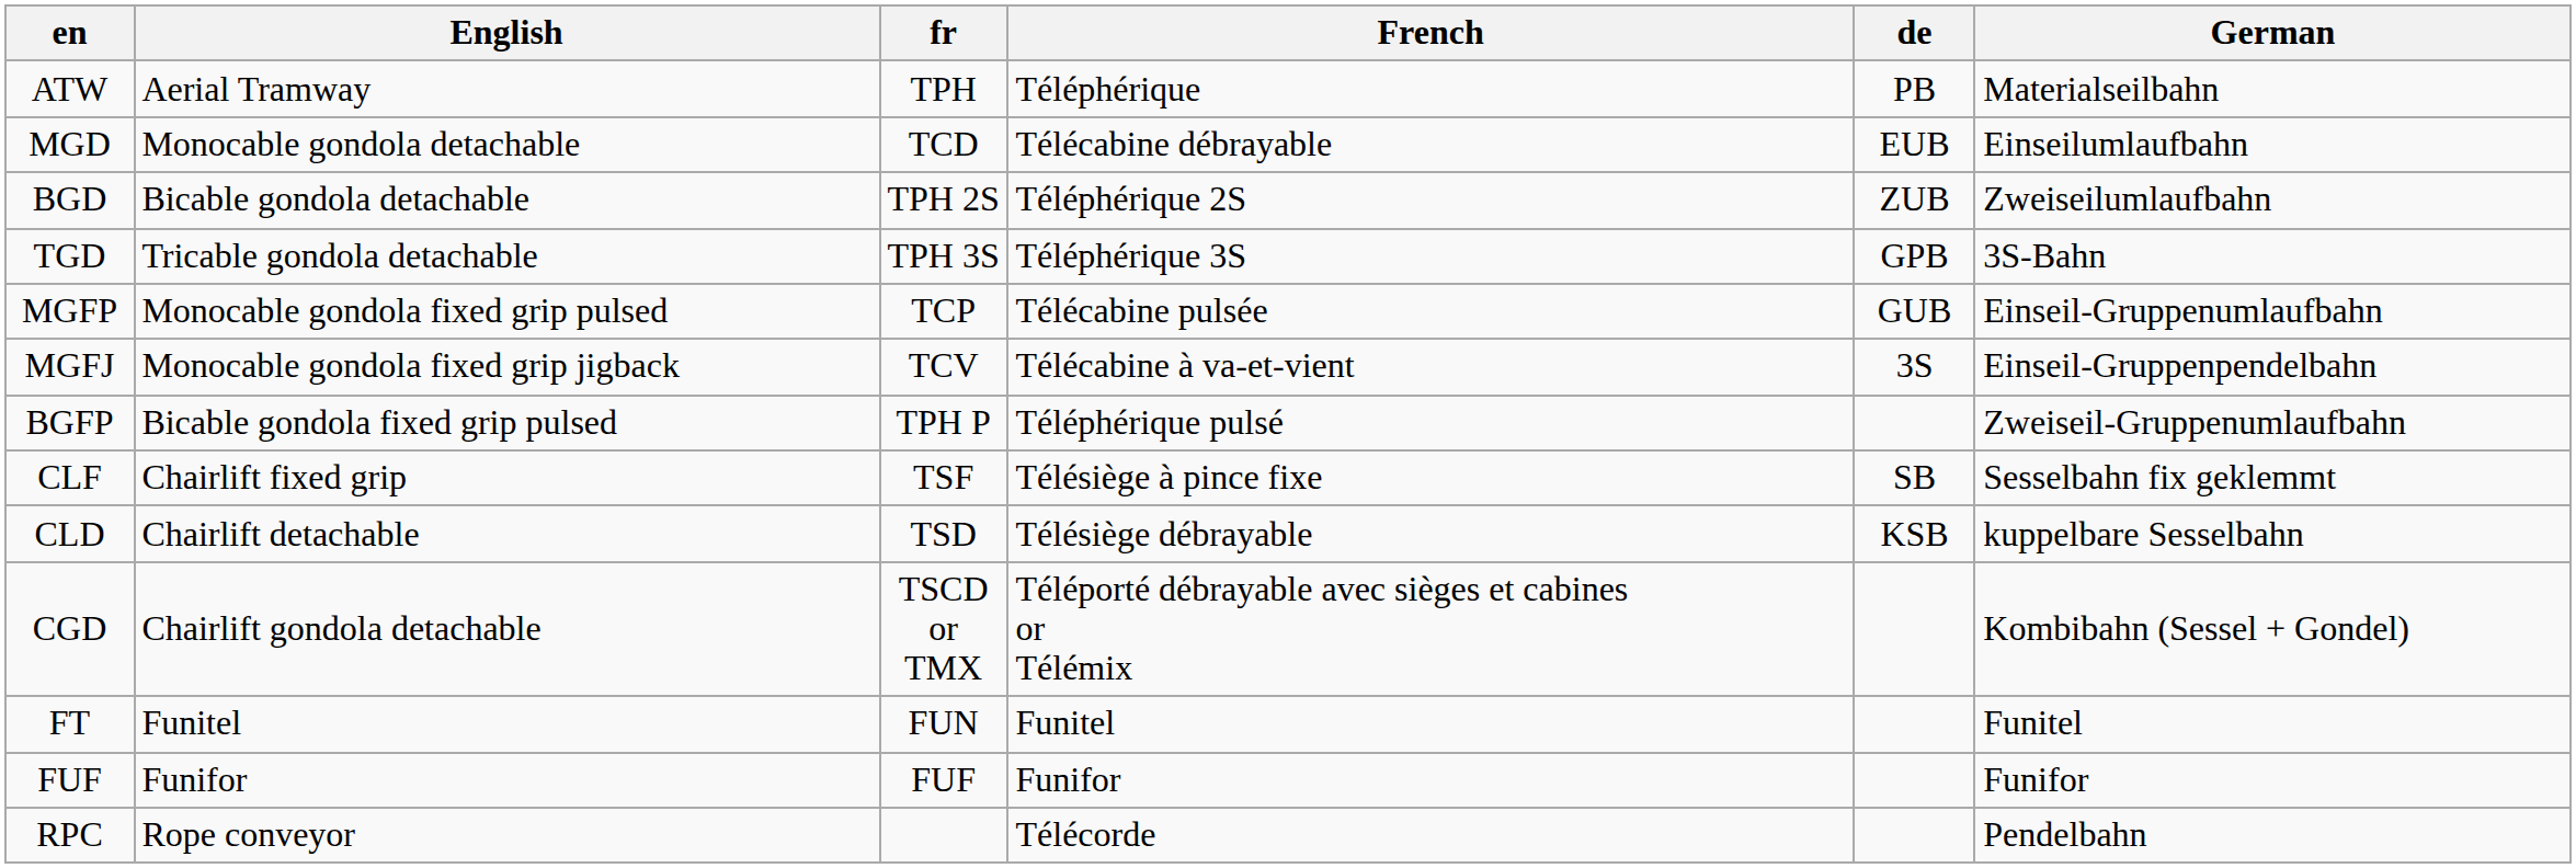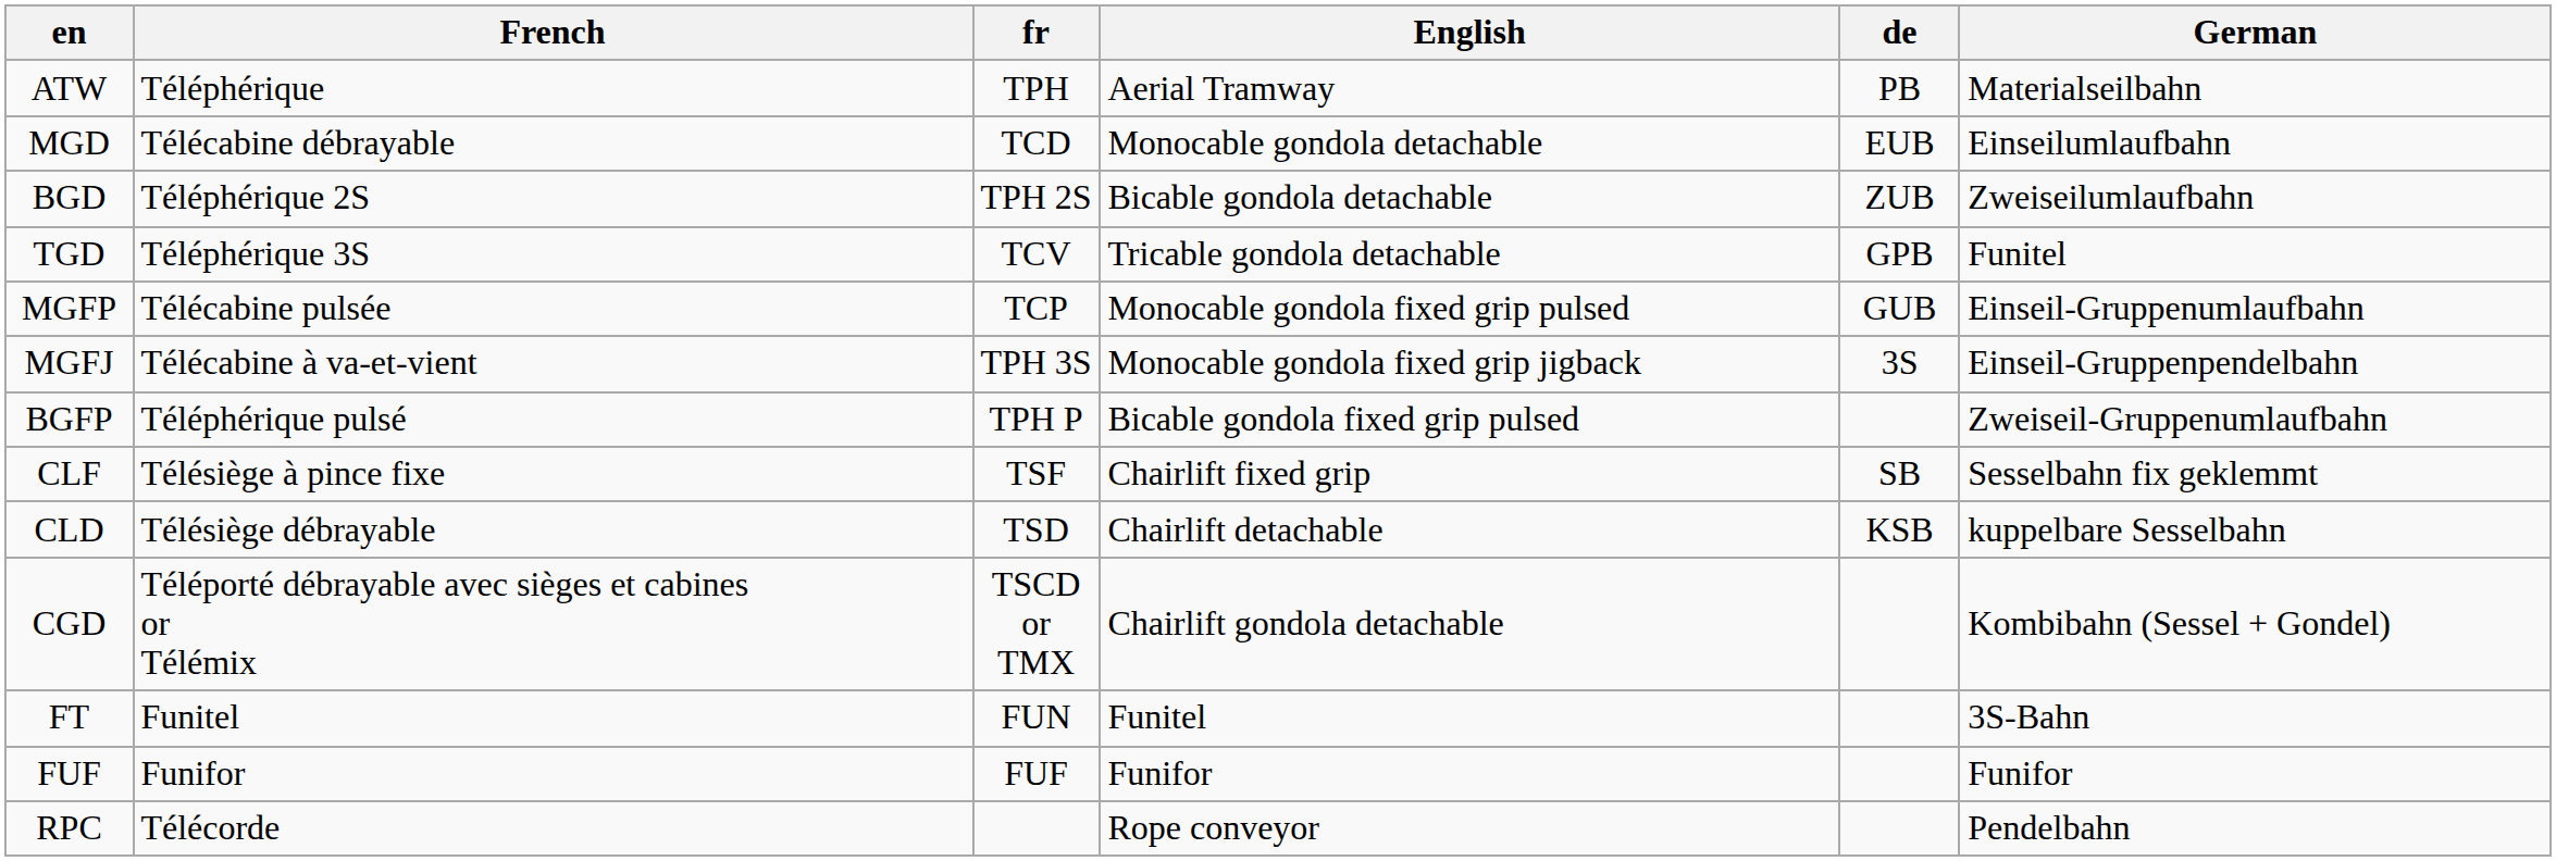 <table class="wikitable">
 <tr style="background: none;">
 <th width="5%">en</th>
+<th>French</th>
+<th width="5%">fr</th>
 <th>English</th>
-<th width="5%">fr</th>
-<th>French</th>
 <th>de</th>
 <th>German</th>
 </tr>
 <tr>
 <td style="text-align:center">ATW</td>
+<td>Téléphérique</td>
+<td style="text-align:center">TPH</td>
 <td>Aerial Tramway</td>
-<td style="text-align:center">TPH</td>
-<td>Téléphérique</td>
 <td style="text-align:center">PB</td>
 <td>Materialseilbahn</td>
 </tr>
 <tr>
 <td style="text-align:center">MGD</td>
+<td>Télécabine débrayable</td>
+<td style="text-align:center">TCD</td>
 <td>Monocable gondola detachable</td>
-<td style="text-align:center">TCD</td>
-<td>Télécabine débrayable</td>
 <td style="text-align:center">EUB</td>
 <td>Einseilumlaufbahn</td>
 </tr>
 <tr>
 <td style="text-align:center">BGD</td>
+<td>Téléphérique 2S</td>
+<td style="text-align:center">TPH 2S</td>
 <td>Bicable gondola detachable</td>
-<td style="text-align:center">TPH 2S</td>
-<td>Téléphérique 2S</td>
 <td style="text-align:center">ZUB</td>
 <td>Zweiseilumlaufbahn</td>
 </tr>
 <tr>
 <td style="text-align:center">TGD</td>
+<td>Téléphérique 3S</td>
+<td style="text-align:center">TCV</td>
 <td>Tricable gondola detachable</td>
-<td style="text-align:center">TPH 3S</td>
-<td>Téléphérique 3S</td>
 <td style="text-align:center">GPB</td>
-<td>3S-Bahn</td>
+<td>Funitel</td>
 </tr>
 <tr>
 <td style="text-align:center">MGFP</td>
+<td>Télécabine pulsée</td>
+<td style="text-align:center">TCP</td>
 <td>Monocable gondola fixed grip pulsed</td>
-<td style="text-align:center">TCP</td>
-<td>Télécabine pulsée</td>
 <td style="text-align:center">GUB</td>
 <td>Einseil-Gruppenumlaufbahn</td>
 </tr>
 <tr>
 <td style="text-align:center">MGFJ</td>
+<td>Télécabine à va-et-vient</td>
+<td style="text-align:center">TPH 3S</td>
 <td>Monocable gondola fixed grip jigback</td>
-<td style="text-align:center">TCV</td>
-<td>Télécabine à va-et-vient</td>
 <td style="text-align:center">3S</td>
 <td>Einseil-Gruppenpendelbahn</td>
 </tr>
 <tr>
 <td style="text-align:center">BGFP</td>
+<td>Téléphérique pulsé</td>
+<td style="text-align:center">TPH P</td>
 <td>Bicable gondola fixed grip pulsed</td>
-<td style="text-align:center">TPH P</td>
-<td>Téléphérique pulsé</td>
 <td style="text-align:center"></td>
 <td>Zweiseil-Gruppenumlaufbahn</td>
 </tr>
 <tr>
 <td style="text-align:center">CLF</td>
+<td>Télésiège à pince fixe</td>
+<td style="text-align:center">TSF</td>
 <td>Chairlift fixed grip</td>
-<td style="text-align:center">TSF</td>
-<td>Télésiège à pince fixe</td>
 <td style="text-align:center">SB</td>
 <td>Sesselbahn fix geklemmt</td>
 </tr>
 <tr>
 <td style="text-align:center">CLD</td>
+<td>Télésiège débrayable</td>
+<td style="text-align:center">TSD</td>
 <td>Chairlift detachable</td>
-<td style="text-align:center">TSD</td>
-<td>Télésiège débrayable</td>
 <td style="text-align:center">KSB</td>
 <td>kuppelbare Sesselbahn</td>
 </tr>
 <tr>
 <td style="text-align:center">CGD</td>
+<td>Téléporté débrayable avec sièges et cabines<br>or<br>Télémix</td>
+<td style="text-align:center">TSCD<br>or<br>TMX</td>
 <td>Chairlift gondola detachable</td>
-<td style="text-align:center">TSCD<br>or<br>TMX</td>
-<td>Téléporté débrayable avec sièges et cabines<br>or<br>Télémix</td>
 <td style="text-align:center"></td>
 <td>Kombibahn (Sessel + Gondel)</td>
 </tr>
 <tr>
 <td style="text-align:center">FT</td>
 <td>Funitel</td>
 <td style="text-align:center">FUN</td>
 <td>Funitel</td>
 <td style="text-align:center"></td>
-<td>Funitel</td>
+<td>3S-Bahn</td>
 </tr>
 <tr>
 <td style="text-align:center">FUF</td>
 <td>Funifor</td>
 <td style="text-align:center">FUF</td>
 <td>Funifor</td>
 <td style="text-align:center"></td>
 <td>Funifor</td>
 </tr>
 <tr>
 <td style="text-align:center">RPC</td>
+<td>Télécorde</td>
+<td style="text-align:center"></td>
 <td>Rope conveyor</td>
-<td style="text-align:center"></td>
-<td>Télécorde</td>
 <td style="text-align:center"></td>
 <td>Pendelbahn</td>
 </tr>
 </table>
